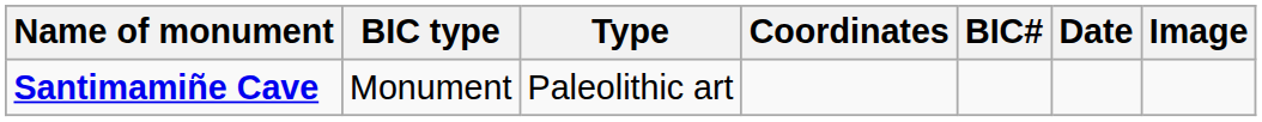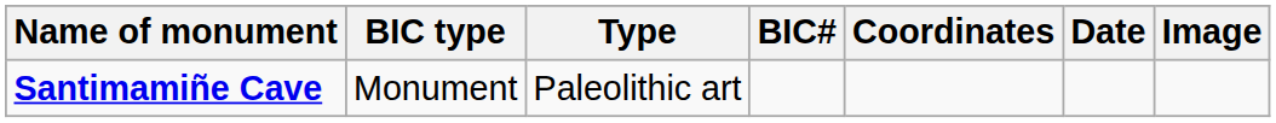 <table class="wikitable">
 <tr>
 <th>Name of monument</th>
 <th>BIC type</th>
 <th>Type</th>
+<th>BIC#</th>
 <th>Coordinates</th>
-<th>BIC#</th>
 <th>Date</th>
 <th>Image</th>
 </tr>
 <tr>
 <td><strong><a href='#'>Santimamiñe Cave</a></strong></td>
 <td>Monument</td>
 <td>Paleolithic art</td>
 <td></td>
 <td></td>
 <td></td>
 <td></td>
 </tr>
 </table>
